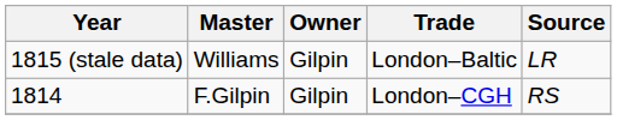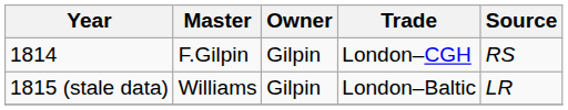 <table class=" wikitable">
 <tr>
 <th>Year</th>
 <th>Master</th>
 <th>Owner</th>
 <th>Trade</th>
 <th>Source</th>
 </tr>
 <tr>
+<td>1814</td>
+<td>F.Gilpin</td>
+<td>Gilpin</td>
+<td>London–<a href='#'>CGH</a></td>
+<td><em>RS</em></td>
+</tr>
+<tr>
 <td>1815 (stale data)</td>
 <td>Williams</td>
 <td>Gilpin</td>
 <td>London–Baltic</td>
 <td><em>LR</em></td>
 </tr>
 <tr>
-<td>1814</td>
-<td>F.Gilpin</td>
-<td>Gilpin</td>
-<td>London–<a href='#'>CGH</a></td>
-<td><em>RS</em></td>
-</tr>
-<tr>
 </tr>
 </table>
